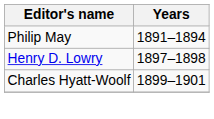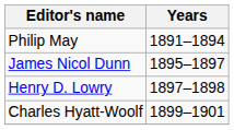 <table class="wikitable">
 <tr>
 <th>Editor's name</th>
 <th>Years</th>
 </tr>
 <tr>
 <td>Philip May</td>
 <td>1891–1894</td>
+</tr>
+<tr>
+<td><a href='#'>James Nicol Dunn</a></td>
+<td>1895–1897</td>
 </tr>
 <tr>
 <td><a href='#'>Henry D. Lowry</a></td>
 <td>1897–1898</td>
 </tr>
 <tr>
 <td>Charles Hyatt-Woolf</td>
 <td>1899–1901</td>
 </tr>
 <tr>
 </tr>
 </table>
